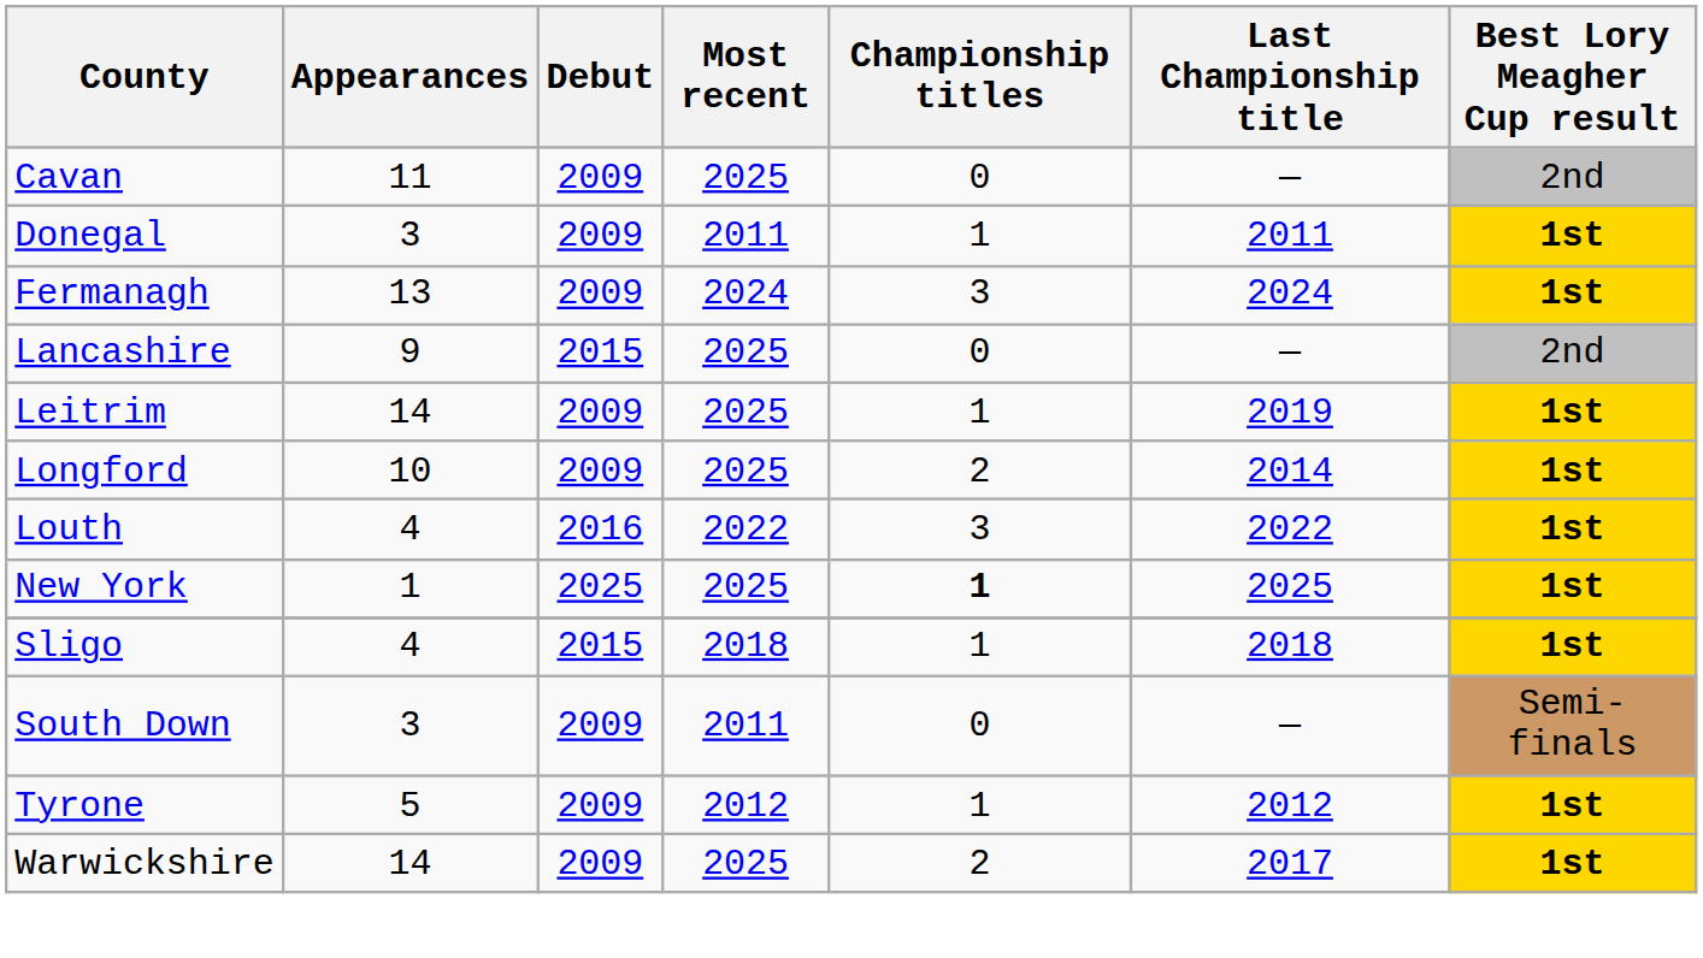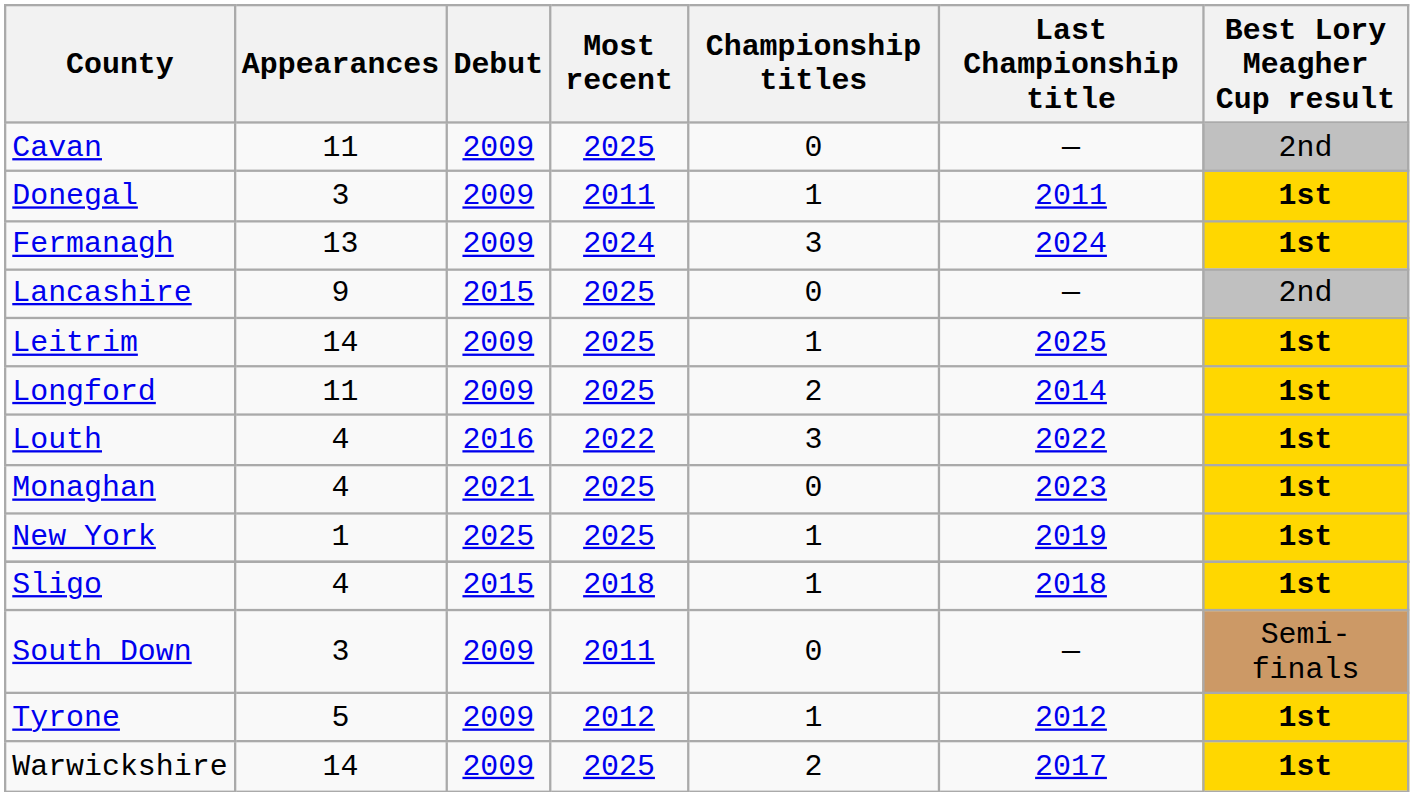 <table class="wikitable sortable" style="text-align:center">
 <tr>
 <th>County</th>
 <th>Appearances</th>
 <th>Debut</th>
 <th>Most recent</th>
 <th>Championship titles</th>
 <th>Last Championship title</th>
 <th>Best Lory Meagher Cup result</th>
 </tr>
 <tr>
 <td style="text-align:left"><a href='#'>Cavan</a></td>
 <td>11</td>
 <td><a href='#'>2009</a></td>
 <td><a href='#'>2025</a></td>
 <td>0</td>
 <td>—</td>
 <td bgcolor=silver>2nd</td>
 </tr>
 <tr>
 <td style="text-align:left"><a href='#'>Donegal</a></td>
 <td>3</td>
 <td><a href='#'>2009</a></td>
 <td><a href='#'>2011</a></td>
 <td>1</td>
 <td><a href='#'>2011</a></td>
 <td bgcolor=gold><strong>1st</strong></td>
 </tr>
 <tr>
 <td style="text-align:left"><a href='#'>Fermanagh</a></td>
 <td>13</td>
 <td><a href='#'>2009</a></td>
 <td><a href='#'>2024</a></td>
 <td>3</td>
 <td><a href='#'>2024</a></td>
 <td bgcolor=gold><strong>1st</strong></td>
 </tr>
 <tr>
 <td style="text-align:left"><a href='#'>Lancashire</a></td>
 <td>9</td>
 <td><a href='#'>2015</a></td>
 <td><a href='#'>2025</a></td>
 <td>0</td>
 <td>—</td>
 <td bgcolor=silver>2nd</td>
 </tr>
 <tr>
 <td style="text-align:left"><a href='#'>Leitrim</a></td>
 <td>14</td>
 <td><a href='#'>2009</a></td>
 <td><a href='#'>2025</a></td>
 <td>1</td>
-<td><a href='#'>2019</a></td>
+<td><a href='#'>2025</a></td>
 <td bgcolor=gold><strong>1st</strong></td>
 </tr>
 <tr>
 <td style="text-align:left"><a href='#'>Longford</a></td>
-<td>10</td>
+<td>11</td>
 <td><a href='#'>2009</a></td>
 <td><a href='#'>2025</a></td>
 <td>2</td>
 <td><a href='#'>2014</a></td>
 <td bgcolor=gold><strong>1st</strong></td>
 </tr>
 <tr>
 <td style="text-align:left"><a href='#'>Louth</a></td>
 <td>4</td>
 <td><a href='#'>2016</a></td>
 <td><a href='#'>2022</a></td>
 <td>3</td>
 <td><a href='#'>2022</a></td>
 <td bgcolor=gold><strong>1st</strong></td>
 </tr>
 <tr>
+<td style="text-align:left"><a href='#'>Monaghan</a></td>
+<td>4</td>
+<td><a href='#'>2021</a></td>
+<td><a href='#'>2025</a></td>
+<td>0</td>
+<td><a href='#'>2023</a></td>
+<td bgcolor=gold><strong>1st</strong></td>
+</tr>
+<tr>
 <td style="text-align:left"><a href='#'>New York</a></td>
 <td>1</td>
 <td><a href='#'>2025</a></td>
 <td><a href='#'>2025</a></td>
-<td><strong>1</strong></td>
-<td><a href='#'>2025</a></td>
+<td>1</td>
+<td><a href='#'>2019</a></td>
 <td bgcolor=gold><strong>1st</strong></td>
 </tr>
 <tr>
 </tr>
 <tr>
 <td style="text-align:left"><a href='#'>Sligo</a></td>
 <td>4</td>
 <td><a href='#'>2015</a></td>
 <td><a href='#'>2018</a></td>
 <td>1</td>
 <td><a href='#'>2018</a></td>
 <td bgcolor=gold><strong>1st</strong></td>
 </tr>
 <tr>
 <td style="text-align:left"><a href='#'>South Down</a></td>
 <td>3</td>
 <td><a href='#'>2009</a></td>
 <td><a href='#'>2011</a></td>
 <td>0</td>
 <td>—</td>
 <td bgcolor=#cc9966>Semi-finals</td>
 </tr>
 <tr>
 <td style="text-align:left"><a href='#'>Tyrone</a></td>
 <td>5</td>
 <td><a href='#'>2009</a></td>
 <td><a href='#'>2012</a></td>
 <td>1</td>
 <td><a href='#'>2012</a></td>
 <td bgcolor=gold><strong>1st</strong></td>
 </tr>
 <tr>
 <td style="text-align:left">Warwickshire</td>
 <td>14</td>
 <td><a href='#'>2009</a></td>
 <td><a href='#'>2025</a></td>
 <td>2</td>
 <td><a href='#'>2017</a></td>
 <td bgcolor=gold><strong>1st</strong></td>
 </tr>
 </table>
